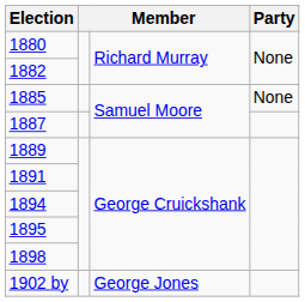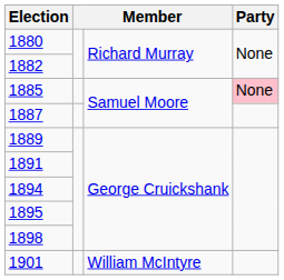 <table class="wikitable">
 <tr>
 <th>Election</th>
 <th colspan="2">Member</th>
 <th>Party</th>
 </tr>
 <tr>
 <td><a href='#'>1880</a></td>
 <td rowspan="2" > </td>
 <td rowspan="2"><a href='#'>Richard Murray</a></td>
 <td rowspan="2">None</td>
 </tr>
 <tr>
 <td><a href='#'>1882</a></td>
 </tr>
 <tr>
 <td><a href='#'>1885</a></td>
 <td> </td>
 <td rowspan="2"><a href='#'>Samuel Moore</a></td>
-<td>None</td>
+<td style="background: pink;">None</td>
 </tr>
 <tr>
 <td><a href='#'>1887</a></td>
 <td> </td>
 <td></td>
 </tr>
 <tr>
 <td><a href='#'>1889</a></td>
 <td rowspan="5" > </td>
 <td rowspan="5"><a href='#'>George Cruickshank</a></td>
 <td rowspan="5"></td>
 </tr>
 <tr>
 <td><a href='#'>1891</a></td>
 </tr>
 <tr>
 <td><a href='#'>1894</a></td>
 </tr>
 <tr>
 <td><a href='#'>1895</a></td>
 </tr>
 <tr>
 <td><a href='#'>1898</a></td>
 </tr>
 <tr>
-<td><a href='#'>1902 by</a></td>
+<td><a href='#'>1901</a></td>
 <td> </td>
-<td><a href='#'>George Jones</a></td>
+<td><a href='#'>William McIntyre</a></td>
 <td></td>
 </tr>
 </table>
